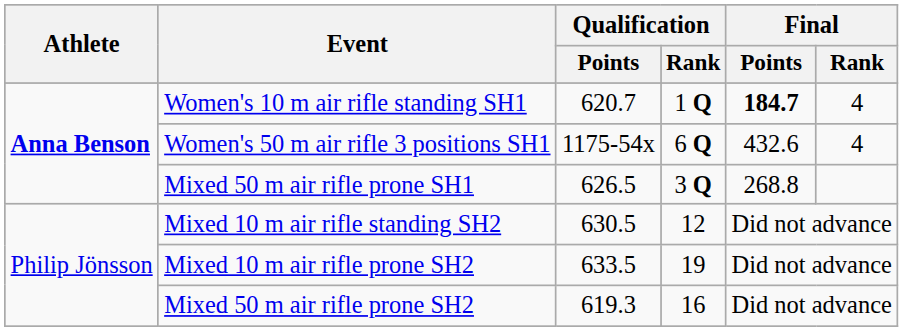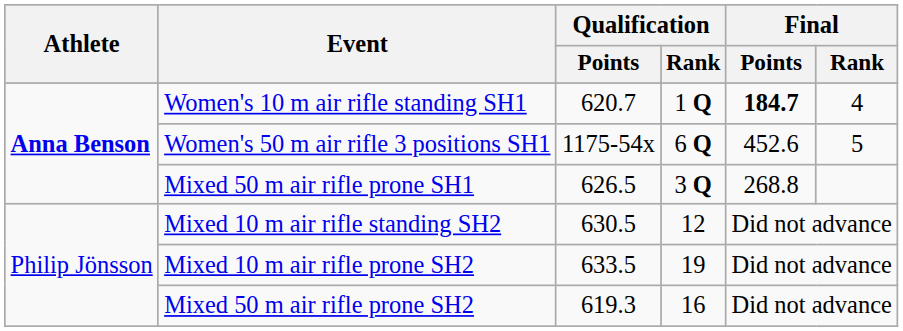 <table class="wikitable" style="font-size:90%">
 <tr>
 <th rowspan="2">Athlete</th>
 <th rowspan="2">Event</th>
 <th colspan=2>Qualification</th>
 <th colspan=2>Final</th>
 </tr>
 <tr style="font-size:95%">
 <th>Points</th>
 <th>Rank</th>
 <th>Points</th>
 <th>Rank</th>
 </tr>
 <tr align=center>
 <td align=left rowspan=3><strong><a href='#'>Anna Benson</a></strong></td>
 <td align=left><a href='#'>Women's 10 m air rifle standing SH1</a></td>
 <td>620.7</td>
 <td>1 <strong>Q</strong></td>
 <td><strong>184.7</strong></td>
 <td>4</td>
 </tr>
 <tr align=center>
 <td align=left><a href='#'>Women's 50 m air rifle 3 positions SH1</a></td>
 <td>1175-54x</td>
 <td>6 <strong>Q</strong></td>
-<td>432.6</td>
-<td>4</td>
+<td>452.6</td>
+<td>5</td>
 </tr>
 <tr align=center>
 <td align=left><a href='#'>Mixed 50 m air rifle prone SH1</a></td>
 <td>626.5</td>
 <td>3 <strong>Q</strong></td>
 <td>268.8</td>
 <td></td>
 </tr>
 <tr align=center>
 <td align=left rowspan=3><a href='#'>Philip Jönsson</a></td>
 <td align=left><a href='#'>Mixed 10 m air rifle standing SH2</a></td>
 <td>630.5</td>
 <td>12</td>
 <td colspan=2>Did not advance</td>
 </tr>
 <tr align=center>
 <td align=left><a href='#'>Mixed 10 m air rifle prone SH2</a></td>
 <td>633.5</td>
 <td>19</td>
 <td colspan=2>Did not advance</td>
 </tr>
 <tr align=center>
 <td align=left><a href='#'>Mixed 50 m air rifle prone SH2</a></td>
 <td>619.3</td>
 <td>16</td>
 <td colspan=2>Did not advance</td>
 </tr>
 </table>
